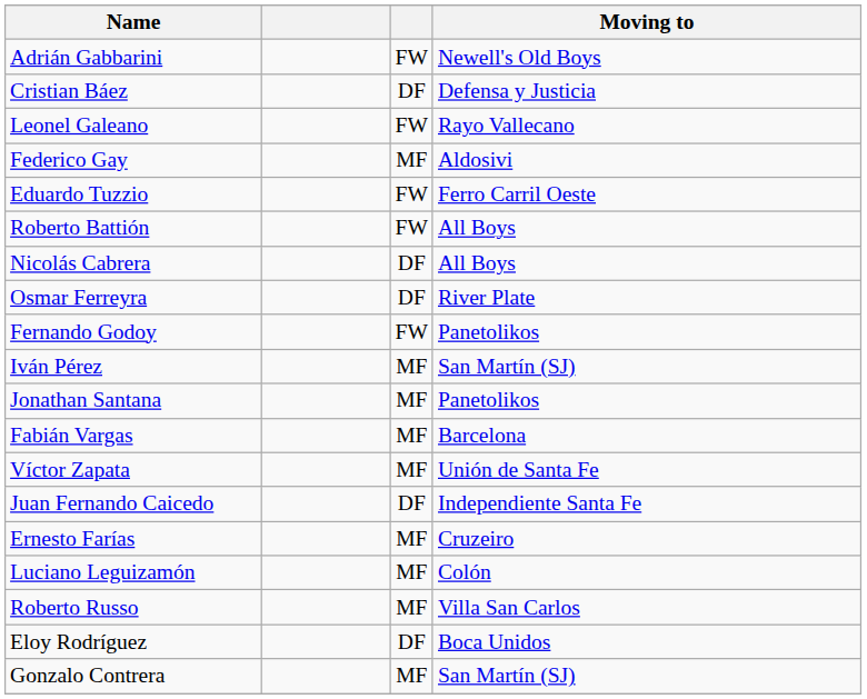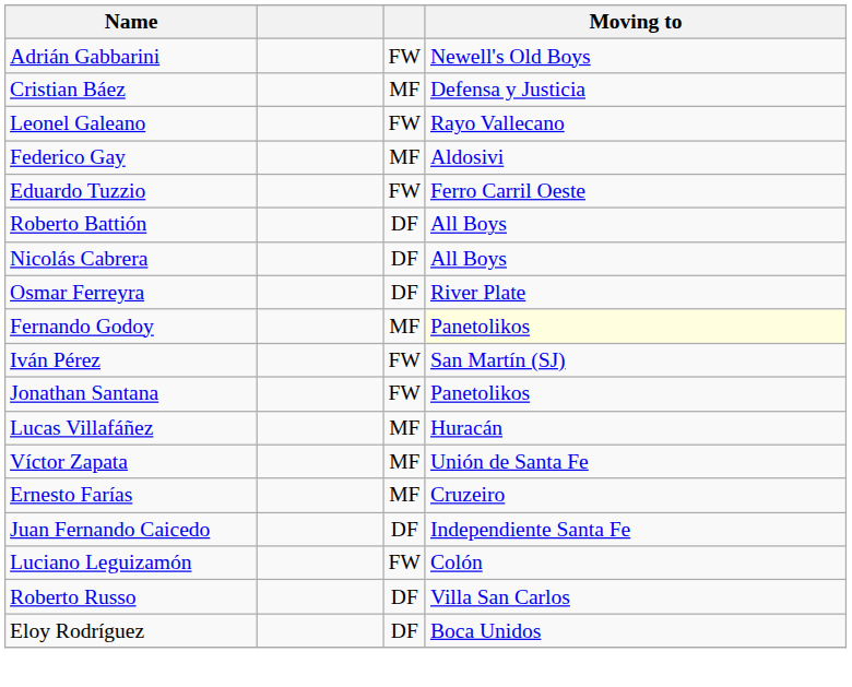 <table class="wikitable" style="text-align: center; width:50%">
 <tr>
 </tr>
 <tr>
 <th width=30% align="center">Name</th>
 <th width=15% align="center"></th>
 <th width=5% align="center"></th>
 <th width=50% align="center">Moving to</th>
 </tr>
 <tr>
 <td align=left><a href='#'>Adrián Gabbarini</a></td>
 <td></td>
 <td>FW</td>
 <td align=left> <a href='#'>Newell's Old Boys</a></td>
 </tr>
 <tr>
 <td align=left><a href='#'>Cristian Báez</a></td>
 <td></td>
-<td>DF</td>
+<td>MF</td>
 <td align=left> <a href='#'>Defensa y Justicia</a></td>
 </tr>
 <tr>
 <td align=left><a href='#'>Leonel Galeano</a></td>
 <td></td>
 <td>FW</td>
 <td align=left> <a href='#'>Rayo Vallecano</a></td>
 </tr>
 <tr>
 <td align=left><a href='#'>Federico Gay</a></td>
 <td></td>
 <td>MF</td>
 <td align=left> <a href='#'>Aldosivi</a></td>
 </tr>
 <tr>
 <td align=left><a href='#'>Eduardo Tuzzio</a></td>
 <td></td>
 <td>FW</td>
 <td align=left> <a href='#'>Ferro Carril Oeste</a></td>
 </tr>
 <tr>
 <td align=left><a href='#'>Roberto Battión</a></td>
 <td></td>
-<td>FW</td>
+<td>DF</td>
 <td align=left> <a href='#'>All Boys</a></td>
 </tr>
 <tr>
 <td align=left><a href='#'>Nicolás Cabrera</a></td>
 <td></td>
 <td>DF</td>
 <td align=left> <a href='#'>All Boys</a></td>
 </tr>
 <tr>
 <td align=left><a href='#'>Osmar Ferreyra</a></td>
 <td></td>
 <td>DF</td>
 <td align=left> <a href='#'>River Plate</a></td>
 </tr>
 <tr>
 <td align=left><a href='#'>Fernando Godoy</a></td>
 <td></td>
-<td>FW</td>
-<td align=left> <a href='#'>Panetolikos</a></td>
+<td>MF</td>
+<td align=left style="background: lightyellow;"> <a href='#'>Panetolikos</a></td>
 </tr>
 <tr>
 <td align=left><a href='#'>Iván Pérez</a></td>
 <td></td>
-<td>MF</td>
+<td>FW</td>
 <td align=left> <a href='#'>San Martín (SJ)</a></td>
 </tr>
 <tr>
 <td align=left><a href='#'>Jonathan Santana</a></td>
 <td></td>
-<td>MF</td>
+<td>FW</td>
 <td align=left> <a href='#'>Panetolikos</a></td>
 </tr>
 <tr>
-<td align=left><a href='#'>Fabián Vargas</a></td>
+<td align=left><a href='#'>Lucas Villafáñez</a></td>
 <td></td>
 <td>MF</td>
-<td align=left> <a href='#'>Barcelona</a></td>
+<td align=left> <a href='#'>Huracán</a></td>
 </tr>
 <tr>
 <td align=left><a href='#'>Víctor Zapata</a></td>
 <td></td>
 <td>MF</td>
 <td align=left> <a href='#'>Unión de Santa Fe</a></td>
 </tr>
 <tr>
+<td align=left><a href='#'>Ernesto Farías</a></td>
+<td></td>
+<td>MF</td>
+<td align=left> <a href='#'>Cruzeiro</a></td>
+</tr>
+<tr>
 <td align=left><a href='#'>Juan Fernando Caicedo</a></td>
 <td></td>
 <td>DF</td>
 <td align=left> <a href='#'>Independiente Santa Fe</a></td>
 </tr>
 <tr>
-<td align=left><a href='#'>Ernesto Farías</a></td>
-<td></td>
-<td>MF</td>
-<td align=left> <a href='#'>Cruzeiro</a></td>
-</tr>
-<tr>
 <td align=left><a href='#'>Luciano Leguizamón</a></td>
 <td></td>
-<td>MF</td>
+<td>FW</td>
 <td align=left> <a href='#'>Colón</a></td>
 </tr>
 <tr>
 <td align=left><a href='#'>Roberto Russo</a></td>
 <td></td>
-<td>MF</td>
+<td>DF</td>
 <td align=left> <a href='#'>Villa San Carlos</a></td>
 </tr>
 <tr>
 <td align=left>Eloy Rodríguez</td>
 <td></td>
 <td>DF</td>
 <td align=left> <a href='#'>Boca Unidos</a></td>
 </tr>
 <tr>
-<td align=left>Gonzalo Contrera</td>
-<td></td>
-<td>MF</td>
-<td align=left> <a href='#'>San Martín (SJ)</a></td>
-</tr>
-<tr>
 </tr>
 </table>
